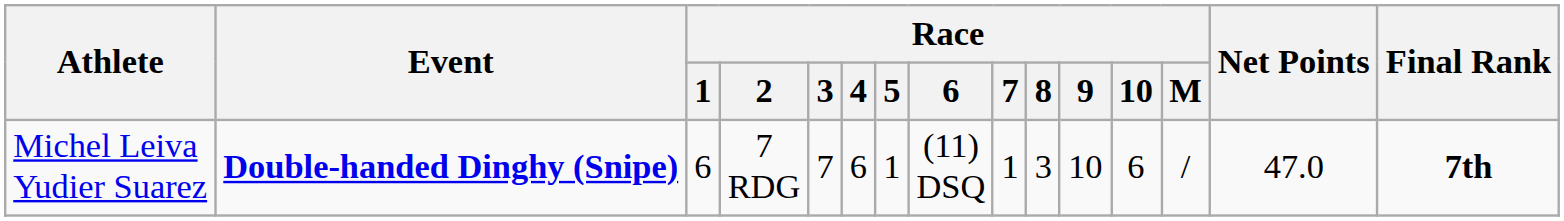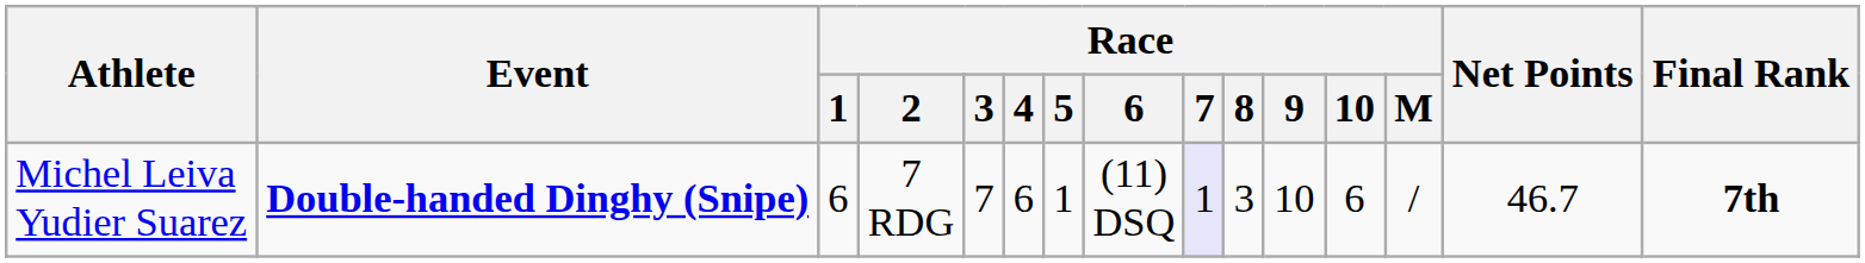 <table class="wikitable" style="font-size:90%">
 <tr>
 <th rowspan=2>Athlete</th>
 <th rowspan=2>Event</th>
 <th colspan=11>Race</th>
 <th rowspan=2>Net Points</th>
 <th rowspan=2>Final Rank</th>
 </tr>
 <tr>
 <th>1</th>
 <th>2</th>
 <th>3</th>
 <th>4</th>
 <th>5</th>
 <th>6</th>
 <th>7</th>
 <th>8</th>
 <th>9</th>
 <th>10</th>
 <th>M</th>
 </tr>
 <tr align=center>
 <td align=left><a href='#'>Michel Leiva</a><br><a href='#'>Yudier Suarez</a></td>
 <td align=left><strong><a href='#'>Double-handed Dinghy (Snipe)</a></strong></td>
 <td>6</td>
 <td>7<br>RDG</td>
 <td>7</td>
 <td>6</td>
 <td>1</td>
 <td>(11)<br>DSQ</td>
-<td>1</td>
+<td style="background: lavender;">1</td>
 <td>3</td>
 <td>10</td>
 <td>6</td>
 <td>/</td>
-<td>47.0</td>
+<td>46.7</td>
 <td><strong>7th</strong></td>
 </tr>
 </table>
